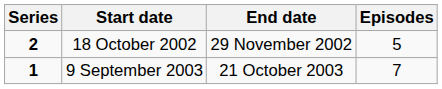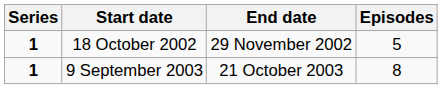 <table class="wikitable" style="text-align:center;">
 <tr>
 <th>Series</th>
 <th>Start date</th>
 <th>End date</th>
 <th>Episodes</th>
 </tr>
 <tr>
-<td><strong>2</strong></td>
+<td><strong>1</strong></td>
 <td>18 October 2002</td>
 <td>29 November 2002</td>
 <td>5</td>
 </tr>
 <tr>
 <td><strong>1</strong></td>
 <td>9 September 2003</td>
 <td>21 October 2003</td>
-<td>7</td>
+<td>8</td>
 </tr>
 </table>
